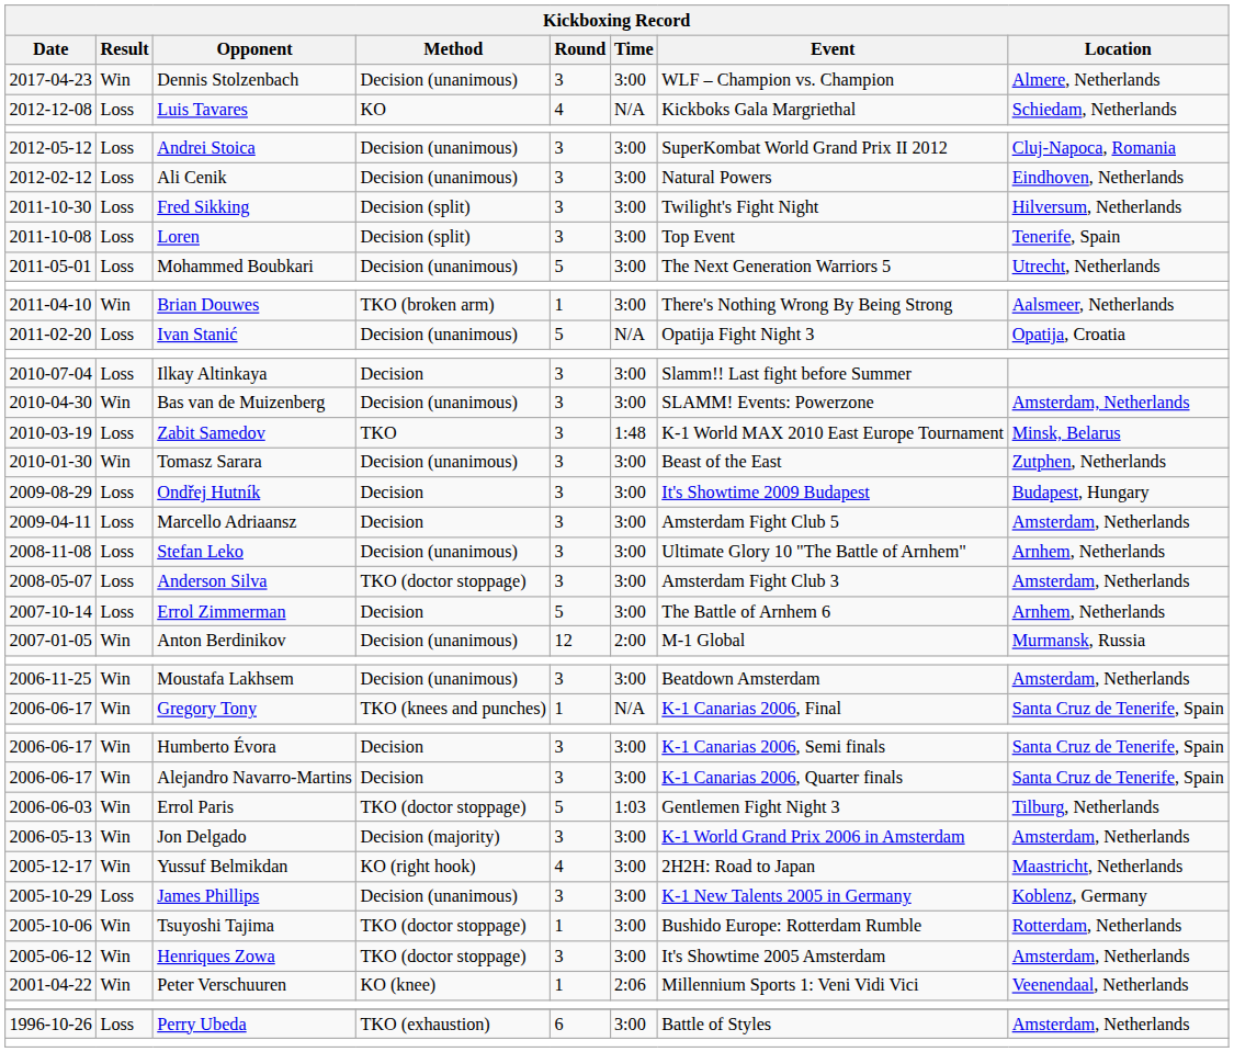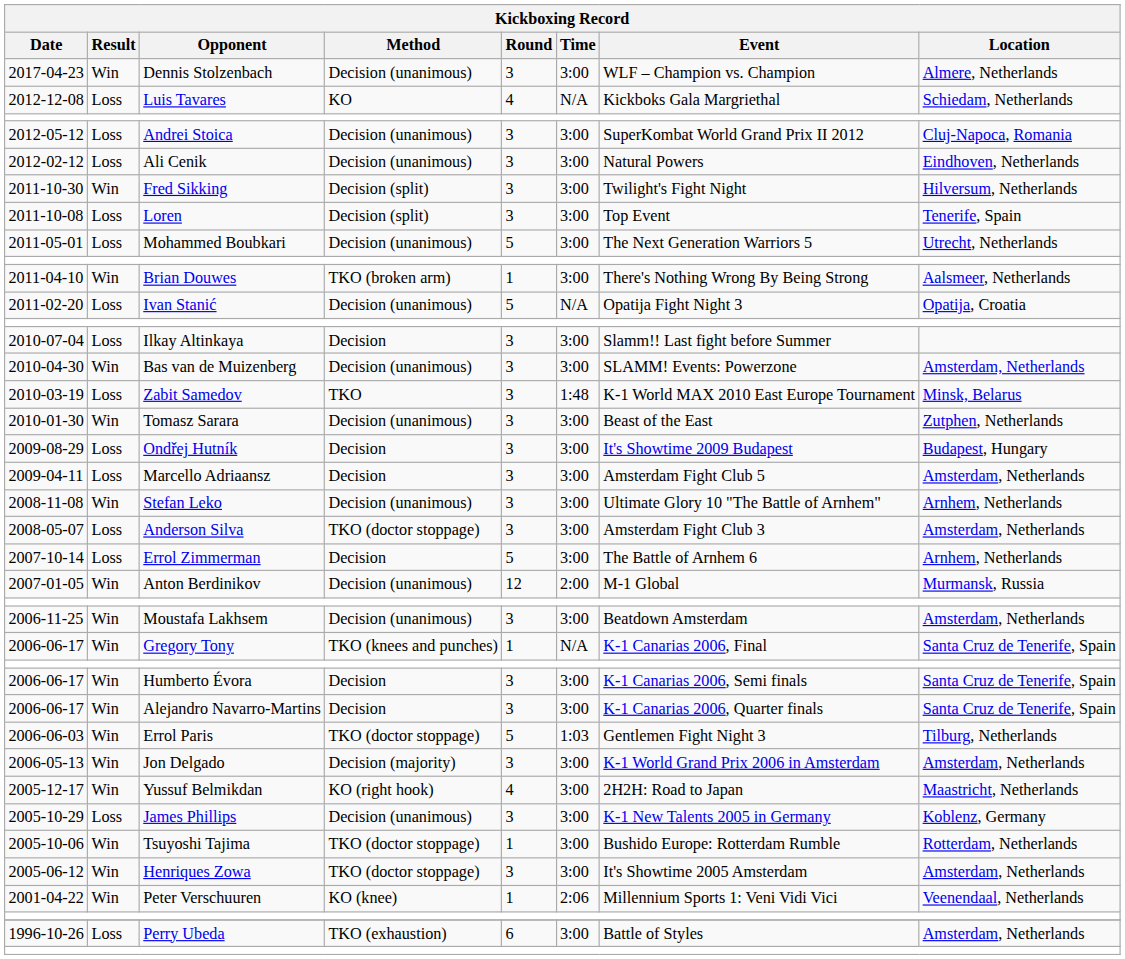 <table class="wikitable collapsible" style="font-size:88%">
 <tr>
 <th colspan=8>Kickboxing Record</th>
 </tr>
 <tr valign="top">
 <th>Date</th>
 <th>Result</th>
 <th>Opponent</th>
 <th>Method</th>
 <th>Round</th>
 <th>Time</th>
 <th>Event</th>
 <th>Location</th>
 </tr>
 <tr>
 <td>2017-04-23</td>
 <td>Win</td>
 <td> Dennis Stolzenbach</td>
 <td>Decision (unanimous)</td>
 <td>3</td>
 <td>3:00</td>
 <td>WLF – Champion vs. Champion </td>
 <td> <a href='#'>Almere</a>, Netherlands</td>
 </tr>
 <tr>
 <td>2012-12-08</td>
 <td>Loss</td>
 <td> <a href='#'>Luis Tavares</a></td>
 <td>KO</td>
 <td>4</td>
 <td>N/A</td>
 <td>Kickboks Gala Margriethal</td>
 <td> <a href='#'>Schiedam</a>, Netherlands</td>
 </tr>
 <tr>
 <th style="background:white" colspan=9></th>
 </tr>
 <tr>
 <td>2012-05-12</td>
 <td>Loss</td>
 <td> <a href='#'>Andrei Stoica</a></td>
 <td>Decision (unanimous)</td>
 <td>3</td>
 <td>3:00</td>
 <td>SuperKombat World Grand Prix II 2012</td>
 <td> <a href='#'>Cluj-Napoca</a>, <a href='#'>Romania</a></td>
 </tr>
 <tr>
 <td>2012-02-12</td>
 <td>Loss</td>
 <td> Ali Cenik</td>
 <td>Decision (unanimous)</td>
 <td>3</td>
 <td>3:00</td>
 <td>Natural Powers</td>
 <td> <a href='#'>Eindhoven</a>, Netherlands</td>
 </tr>
 <tr>
 <td>2011-10-30</td>
-<td>Loss</td>
+<td>Win</td>
 <td> <a href='#'>Fred Sikking</a></td>
 <td>Decision (split)</td>
 <td>3</td>
 <td>3:00</td>
 <td>Twilight's Fight Night</td>
 <td> <a href='#'>Hilversum</a>, Netherlands</td>
 </tr>
 <tr>
 <td>2011-10-08</td>
 <td>Loss</td>
 <td> <a href='#'>Loren</a></td>
 <td>Decision (split)</td>
 <td>3</td>
 <td>3:00</td>
 <td>Top Event</td>
 <td> <a href='#'>Tenerife</a>, Spain</td>
 </tr>
 <tr>
 <td>2011-05-01</td>
 <td>Loss</td>
 <td> Mohammed Boubkari</td>
 <td>Decision (unanimous)</td>
 <td>5</td>
 <td>3:00</td>
 <td>The Next Generation Warriors 5</td>
 <td> <a href='#'>Utrecht</a>, Netherlands</td>
 </tr>
 <tr>
 <th style="background:white" colspan=9></th>
 </tr>
 <tr>
 <td>2011-04-10</td>
 <td>Win</td>
 <td> <a href='#'>Brian Douwes</a></td>
 <td>TKO (broken arm)</td>
 <td>1</td>
 <td>3:00</td>
 <td>There's Nothing Wrong By Being Strong</td>
 <td> <a href='#'>Aalsmeer</a>, Netherlands</td>
 </tr>
 <tr>
 <td>2011-02-20</td>
 <td>Loss</td>
 <td> <a href='#'>Ivan Stanić</a></td>
 <td>Decision (unanimous)</td>
 <td>5</td>
 <td>N/A</td>
 <td>Opatija Fight Night 3</td>
 <td> <a href='#'>Opatija</a>, Croatia</td>
 </tr>
 <tr>
 <th style="background:white" colspan=9></th>
 </tr>
 <tr>
 <td>2010-07-04</td>
 <td>Loss</td>
 <td> Ilkay Altinkaya</td>
 <td>Decision</td>
 <td>3</td>
 <td>3:00</td>
 <td>Slamm!! Last fight before Summer</td>
 <td></td>
 </tr>
 <tr>
 <td>2010-04-30</td>
 <td>Win</td>
 <td> Bas van de Muizenberg</td>
 <td>Decision (unanimous)</td>
 <td>3</td>
 <td>3:00</td>
 <td>SLAMM! Events: Powerzone</td>
 <td> <a href='#'>Amsterdam, Netherlands</a></td>
 </tr>
 <tr>
 <td>2010-03-19</td>
 <td>Loss</td>
 <td> <a href='#'>Zabit Samedov</a></td>
 <td>TKO</td>
 <td>3</td>
 <td>1:48</td>
 <td>K-1 World MAX 2010 East Europe Tournament</td>
 <td> <a href='#'>Minsk, Belarus</a></td>
 </tr>
 <tr>
 <td>2010-01-30</td>
 <td>Win</td>
 <td> Tomasz Sarara</td>
 <td>Decision (unanimous)</td>
 <td>3</td>
 <td>3:00</td>
 <td>Beast of the East</td>
 <td> <a href='#'>Zutphen</a>, Netherlands</td>
 </tr>
 <tr>
 <td>2009-08-29</td>
 <td>Loss</td>
 <td> <a href='#'>Ondřej Hutník</a></td>
 <td>Decision</td>
 <td>3</td>
 <td>3:00</td>
 <td><a href='#'>It's Showtime 2009 Budapest</a></td>
 <td> <a href='#'>Budapest</a>, Hungary</td>
 </tr>
 <tr>
 <td>2009-04-11</td>
 <td>Loss</td>
 <td> Marcello Adriaansz</td>
 <td>Decision</td>
 <td>3</td>
 <td>3:00</td>
 <td>Amsterdam Fight Club 5</td>
 <td> <a href='#'>Amsterdam</a>, Netherlands</td>
 </tr>
 <tr>
 <td>2008-11-08</td>
-<td>Loss</td>
+<td>Win</td>
 <td> <a href='#'>Stefan Leko</a></td>
 <td>Decision (unanimous)</td>
 <td>3</td>
 <td>3:00</td>
 <td>Ultimate Glory 10 "The Battle of Arnhem"</td>
 <td> <a href='#'>Arnhem</a>, Netherlands</td>
 </tr>
 <tr>
 <td>2008-05-07</td>
 <td>Loss</td>
 <td> <a href='#'>Anderson Silva</a></td>
 <td>TKO (doctor stoppage)</td>
 <td>3</td>
 <td>3:00</td>
 <td>Amsterdam Fight Club 3</td>
 <td> <a href='#'>Amsterdam</a>, Netherlands</td>
 </tr>
 <tr>
 <td>2007-10-14</td>
 <td>Loss</td>
 <td> <a href='#'>Errol Zimmerman</a></td>
 <td>Decision</td>
 <td>5</td>
 <td>3:00</td>
 <td>The Battle of Arnhem 6</td>
 <td> <a href='#'>Arnhem</a>, Netherlands</td>
 </tr>
 <tr>
 <td>2007-01-05</td>
 <td>Win</td>
 <td> Anton Berdinikov</td>
 <td>Decision (unanimous)</td>
 <td>12</td>
 <td>2:00</td>
 <td>M-1 Global</td>
 <td> <a href='#'>Murmansk</a>, Russia</td>
 </tr>
 <tr>
 <th style="background:white" colspan=9></th>
 </tr>
 <tr>
 <td>2006-11-25</td>
 <td>Win</td>
 <td> Moustafa Lakhsem</td>
 <td>Decision (unanimous)</td>
 <td>3</td>
 <td>3:00</td>
 <td>Beatdown Amsterdam</td>
 <td> <a href='#'>Amsterdam</a>, Netherlands</td>
 </tr>
 <tr>
 <td>2006-06-17</td>
 <td>Win</td>
 <td> <a href='#'>Gregory Tony</a></td>
 <td>TKO (knees and punches)</td>
 <td>1</td>
 <td>N/A</td>
 <td><a href='#'>K-1 Canarias 2006</a>, Final</td>
 <td> <a href='#'>Santa Cruz de Tenerife</a>, Spain</td>
 </tr>
 <tr>
 <th style="background:white" colspan=9></th>
 </tr>
 <tr>
 <td>2006-06-17</td>
 <td>Win</td>
 <td> Humberto Évora</td>
 <td>Decision</td>
 <td>3</td>
 <td>3:00</td>
 <td><a href='#'>K-1 Canarias 2006</a>, Semi finals</td>
 <td> <a href='#'>Santa Cruz de Tenerife</a>, Spain</td>
 </tr>
 <tr>
 <td>2006-06-17</td>
 <td>Win</td>
 <td> Alejandro Navarro-Martins</td>
 <td>Decision</td>
 <td>3</td>
 <td>3:00</td>
 <td><a href='#'>K-1 Canarias 2006</a>, Quarter finals</td>
 <td> <a href='#'>Santa Cruz de Tenerife</a>, Spain</td>
 </tr>
 <tr>
 <td>2006-06-03</td>
 <td>Win</td>
 <td> Errol Paris</td>
 <td>TKO (doctor stoppage)</td>
 <td>5</td>
 <td>1:03</td>
 <td>Gentlemen Fight Night 3</td>
 <td> <a href='#'>Tilburg</a>, Netherlands</td>
 </tr>
 <tr>
 <td>2006-05-13</td>
 <td>Win</td>
 <td> Jon Delgado</td>
 <td>Decision (majority)</td>
 <td>3</td>
 <td>3:00</td>
 <td><a href='#'>K-1 World Grand Prix 2006 in Amsterdam</a></td>
 <td> <a href='#'>Amsterdam</a>, Netherlands</td>
 </tr>
 <tr>
 <td>2005-12-17</td>
 <td>Win</td>
 <td> Yussuf Belmikdan</td>
 <td>KO (right hook)</td>
 <td>4</td>
 <td>3:00</td>
 <td>2H2H: Road to Japan</td>
 <td> <a href='#'>Maastricht</a>, Netherlands</td>
 </tr>
 <tr>
 <td>2005-10-29</td>
 <td>Loss</td>
 <td> <a href='#'>James Phillips</a></td>
 <td>Decision (unanimous)</td>
 <td>3</td>
 <td>3:00</td>
 <td><a href='#'>K-1 New Talents 2005 in Germany</a></td>
 <td> <a href='#'>Koblenz</a>, Germany</td>
 </tr>
 <tr>
 <td>2005-10-06</td>
 <td>Win</td>
 <td> Tsuyoshi Tajima</td>
 <td>TKO (doctor stoppage)</td>
 <td>1</td>
 <td>3:00</td>
 <td>Bushido Europe: Rotterdam Rumble</td>
 <td> <a href='#'>Rotterdam</a>, Netherlands</td>
 </tr>
 <tr>
 <td>2005-06-12</td>
 <td>Win</td>
 <td> <a href='#'>Henriques Zowa</a></td>
 <td>TKO (doctor stoppage)</td>
 <td>3</td>
 <td>3:00</td>
 <td>It's Showtime 2005 Amsterdam</td>
 <td> <a href='#'>Amsterdam</a>, Netherlands</td>
 </tr>
 <tr>
 <td>2001-04-22</td>
 <td>Win</td>
 <td> Peter Verschuuren</td>
 <td>KO (knee)</td>
 <td>1</td>
 <td>2:06</td>
 <td>Millennium Sports 1: Veni Vidi Vici</td>
 <td> <a href='#'>Veenendaal</a>, Netherlands</td>
 </tr>
 <tr>
 <th style="background:white" colspan=9></th>
 </tr>
 <tr>
 </tr>
 <tr>
 <td>1996-10-26</td>
 <td>Loss</td>
 <td> <a href='#'>Perry Ubeda</a></td>
 <td>TKO (exhaustion)</td>
 <td>6</td>
 <td>3:00</td>
 <td>Battle of Styles</td>
 <td> <a href='#'>Amsterdam</a>, Netherlands</td>
 </tr>
 <tr>
 <th style="background:white" colspan=9></th>
 </tr>
 </table>
